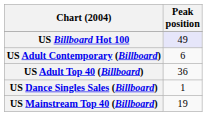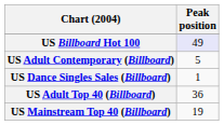 <table class="wikitable sortable plainrowheaders" style="text-align:center">
 <tr>
 <th>Chart (2004)</th>
 <th>Peak<br>position</th>
 </tr>
 <tr>
 </tr>
 <tr>
 </tr>
 <tr>
 <th scope="row">US <a href='#'><em>Billboard</em> Hot 100</a></th>
 <td style="background: lavender;">49</td>
 </tr>
 <tr>
 <th scope="row">US <a href='#'>Adult Contemporary</a> (<em><a href='#'>Billboard</a></em>)</th>
-<td>6</td>
+<td>5</td>
+</tr>
+<tr>
+<th scope="row">US <a href='#'>Dance Singles Sales</a> (<em><a href='#'>Billboard</a></em>)<br></th>
+<td>1</td>
 </tr>
 <tr>
 <th scope="row">US <a href='#'>Adult Top 40</a> (<em><a href='#'>Billboard</a></em>)</th>
 <td>36</td>
 </tr>
 <tr>
-<th scope="row">US <a href='#'>Dance Singles Sales</a> (<em><a href='#'>Billboard</a></em>)<br></th>
-<td>1</td>
-</tr>
-<tr>
 <th scope="row">US <a href='#'>Mainstream Top 40</a> (<em><a href='#'>Billboard</a></em>)</th>
 <td>19</td>
 </tr>
 </table>
